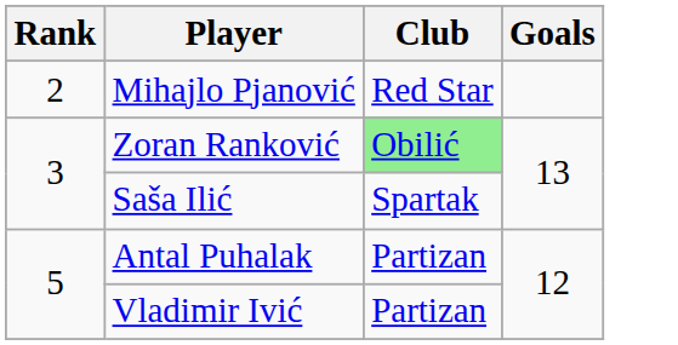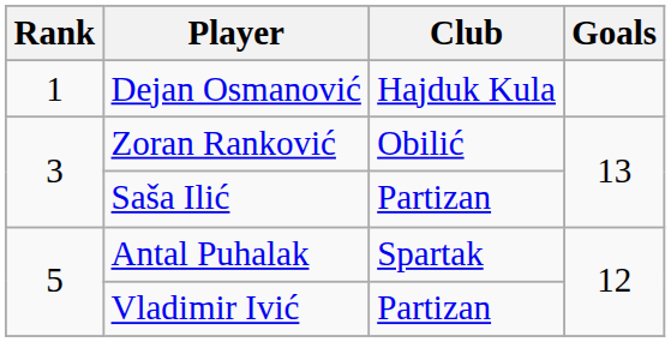 <table class="wikitable">
 <tr>
 <th>Rank</th>
 <th>Player</th>
 <th>Club</th>
 <th>Goals</th>
 </tr>
 <tr>
-<td rowspan=1 align=center>2</td>
-<td> <a href='#'>Mihajlo Pjanović</a></td>
-<td><a href='#'>Red Star</a></td>
+<td rowspan=1 align=center>1</td>
+<td> <a href='#'>Dejan Osmanović</a></td>
+<td><a href='#'>Hajduk Kula</a></td>
 <td></td>
 </tr>
 <tr>
 <td rowspan=2 align=center>3</td>
 <td> <a href='#'>Zoran Ranković</a></td>
-<td style="background: lightgreen;"><a href='#'>Obilić</a></td>
+<td><a href='#'>Obilić</a></td>
 <td rowspan=2 align=center>13</td>
 </tr>
 <tr>
 <td> <a href='#'>Saša Ilić</a></td>
-<td><a href='#'>Spartak</a></td>
+<td><a href='#'>Partizan</a></td>
 </tr>
 <tr>
 <td rowspan=2 align=center>5</td>
 <td> <a href='#'>Antal Puhalak</a></td>
-<td><a href='#'>Partizan</a></td>
+<td><a href='#'>Spartak</a></td>
 <td rowspan=2 align=center>12</td>
 </tr>
 <tr>
 <td> <a href='#'>Vladimir Ivić</a></td>
 <td><a href='#'>Partizan</a></td>
 </tr>
 </table>
